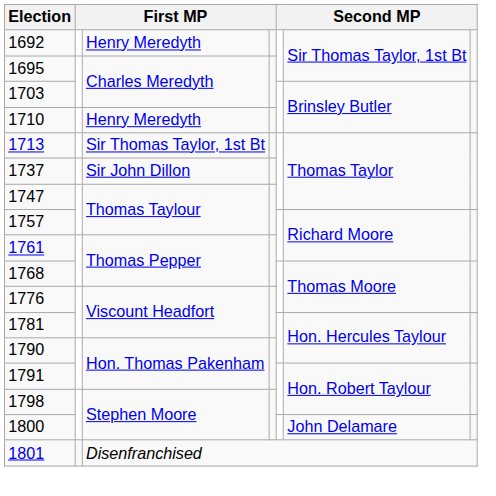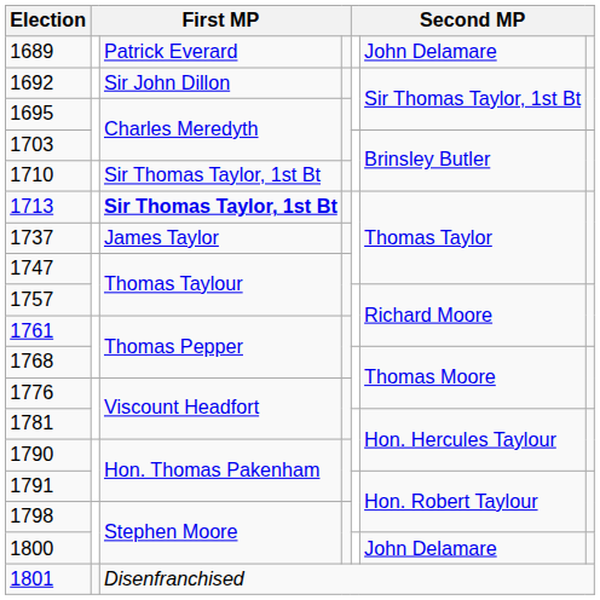 <table class="wikitable">
 <tr>
 <th>Election</th>
 <th colspan=3>First MP</th>
 <th colspan=3>Second MP</th>
 </tr>
 <tr>
+<td>1689</td>
+<td style="background-color: white"></td>
+<td><a href='#'>Patrick Everard</a> </td>
+<td></td>
+<td style="background-color: white"></td>
+<td><a href='#'>John Delamare</a></td>
+<td></td>
+</tr>
+<tr>
 <td>1692</td>
 <td style="background-color: white"></td>
-<td><a href='#'>Henry Meredyth</a></td>
+<td><a href='#'>Sir John Dillon</a> </td>
 <td></td>
 <td rowspan="2" style="background-color: white"></td>
 <td rowspan="2"><a href='#'>Sir Thomas Taylor, 1st Bt</a></td>
 <td rowspan="2"></td>
 </tr>
 <tr>
 <td>1695</td>
 <td rowspan="2" style="background-color: white"></td>
 <td rowspan="2"><a href='#'>Charles Meredyth</a></td>
 <td rowspan="2"></td>
 </tr>
 <tr>
 <td>1703</td>
 <td rowspan="2" style="background-color: white"></td>
 <td rowspan="2"><a href='#'>Brinsley Butler</a></td>
 <td rowspan="2"></td>
 </tr>
 <tr>
 <td>1710</td>
 <td style="background-color: white"></td>
-<td><a href='#'>Henry Meredyth</a></td>
+<td><a href='#'>Sir Thomas Taylor, 1st Bt</a></td>
 <td></td>
 </tr>
 <tr>
 <td><a href='#'>1713</a></td>
 <td style="background-color: white"></td>
-<td><a href='#'>Sir Thomas Taylor, 1st Bt</a></td>
+<td><strong><a href='#'>Sir Thomas Taylor, 1st Bt</a></strong></td>
 <td></td>
 <td rowspan="3" style="background-color: white"></td>
 <td rowspan="3"><a href='#'>Thomas Taylor</a></td>
 <td rowspan="3"></td>
 </tr>
 <tr>
 <td>1737</td>
 <td style="background-color: white"></td>
-<td><a href='#'>Sir John Dillon</a> </td>
+<td><a href='#'>James Taylor</a></td>
 <td></td>
 </tr>
 <tr>
 <td>1747</td>
 <td rowspan="2" style="background-color: white"></td>
 <td rowspan="2"><a href='#'>Thomas Taylour</a></td>
 <td rowspan="2"></td>
 </tr>
 <tr>
 <td>1757</td>
 <td rowspan="2" style="background-color: white"></td>
 <td rowspan="2"><a href='#'>Richard Moore</a></td>
 <td rowspan="2"></td>
 </tr>
 <tr>
 <td><a href='#'>1761</a></td>
 <td rowspan="2" style="background-color: white"></td>
 <td rowspan="2"><a href='#'>Thomas Pepper</a></td>
 <td rowspan="2"></td>
 </tr>
 <tr>
 <td>1768</td>
 <td rowspan="2" style="background-color: white"></td>
 <td rowspan="2"><a href='#'>Thomas Moore</a></td>
 <td rowspan="2"></td>
 </tr>
 <tr>
 <td>1776</td>
 <td rowspan="2" style="background-color: white"></td>
 <td rowspan="2"><a href='#'>Viscount Headfort</a></td>
 <td rowspan="2"></td>
 </tr>
 <tr>
 <td>1781</td>
 <td rowspan="2" style="background-color: white"></td>
 <td rowspan="2"><a href='#'>Hon. Hercules Taylour</a></td>
 <td rowspan="2"></td>
 </tr>
 <tr>
 <td>1790</td>
 <td rowspan="2" style="background-color: white"></td>
 <td rowspan="2"><a href='#'>Hon. Thomas Pakenham</a></td>
 <td rowspan="2"></td>
 </tr>
 <tr>
 <td>1791</td>
 <td rowspan="2" style="background-color: white"></td>
 <td rowspan="2"><a href='#'>Hon. Robert Taylour</a></td>
 <td rowspan="2"></td>
 </tr>
 <tr>
 <td>1798</td>
 <td rowspan="2" style="background-color: white"></td>
 <td rowspan="2"><a href='#'>Stephen Moore</a></td>
 <td rowspan="2"></td>
 </tr>
 <tr>
 <td>1800</td>
 <td style="background-color: white"></td>
 <td><a href='#'>John Delamare</a></td>
 <td></td>
 </tr>
 <tr>
 <td><a href='#'>1801</a></td>
 <td></td>
 <td colspan="5"><em>Disenfranchised</em></td>
 </tr>
 </table>
